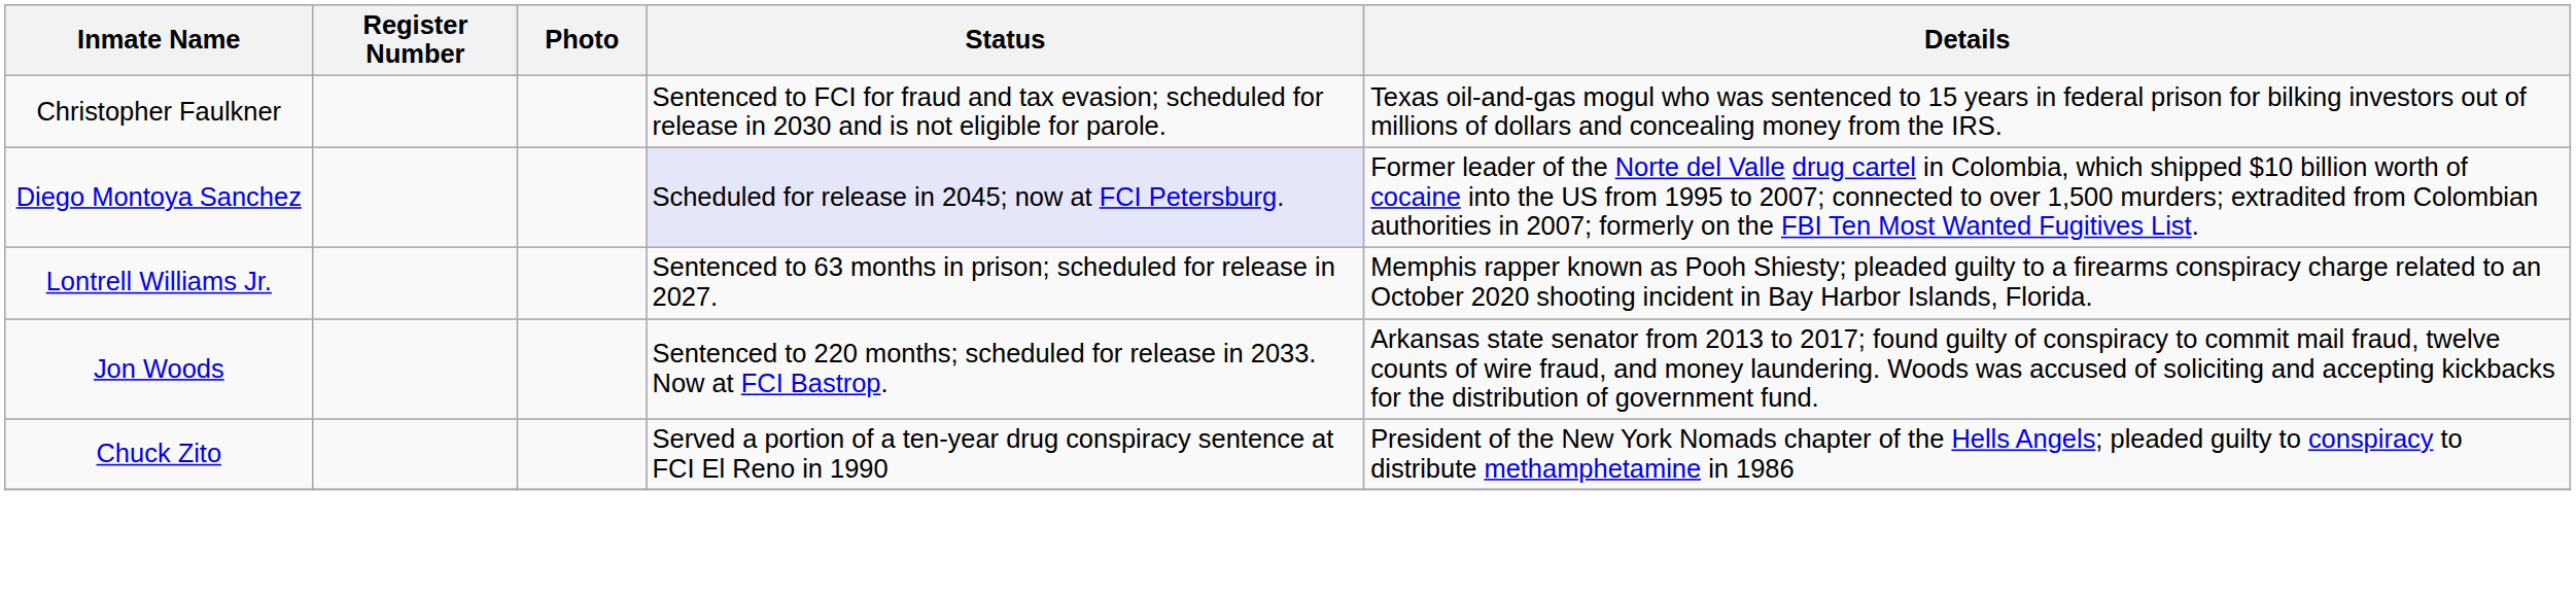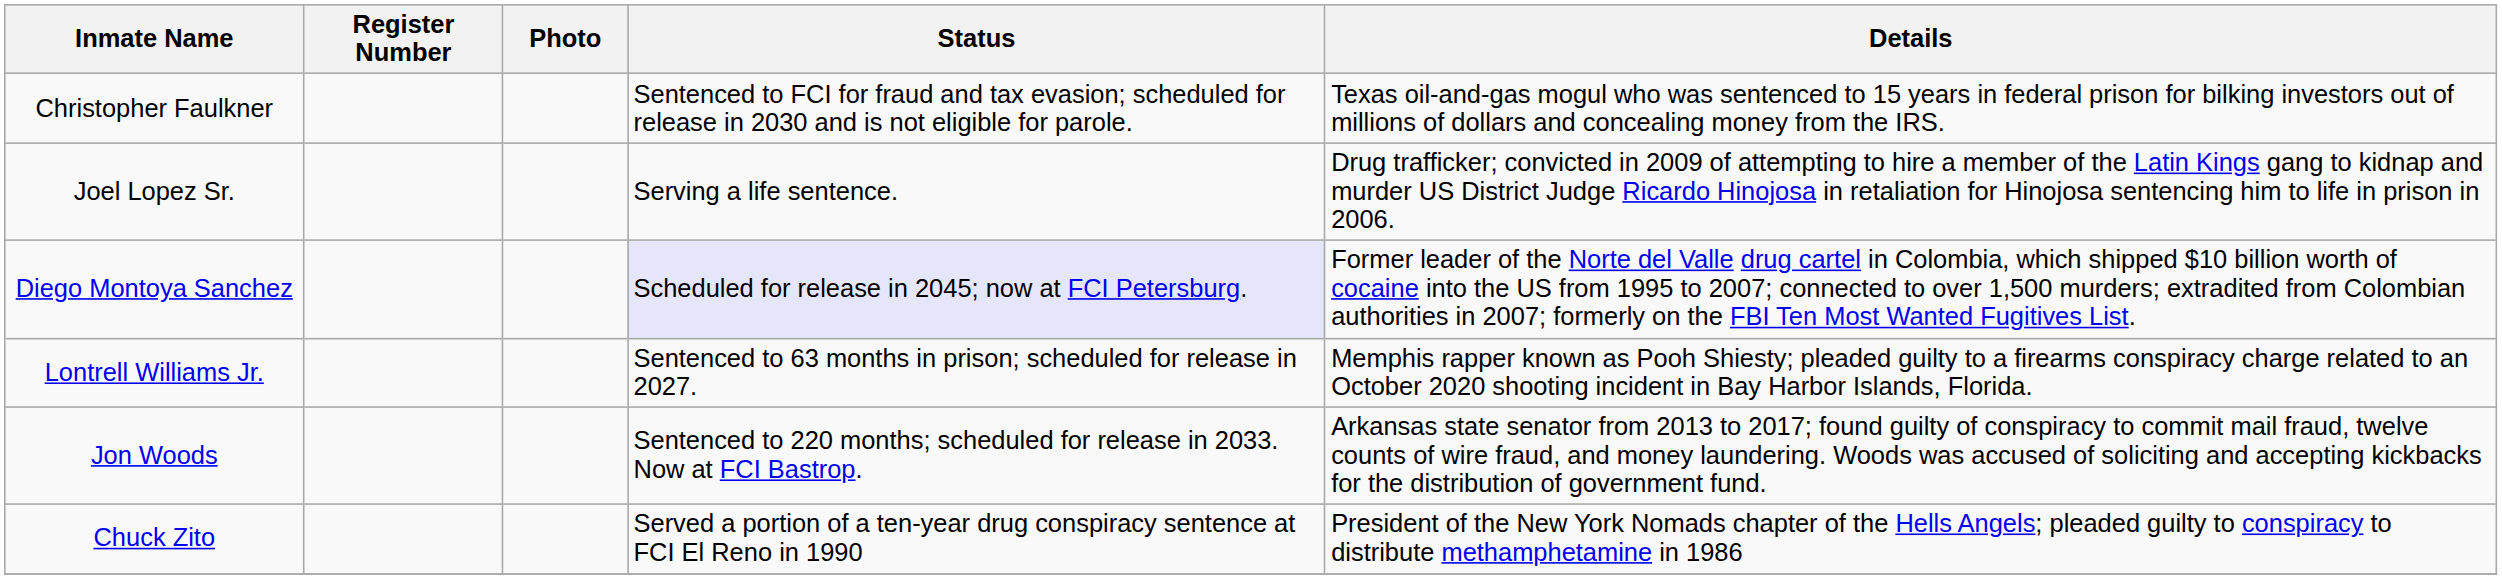 <table class="wikitable sortable">
 <tr>
 <th width=12%>Inmate Name</th>
 <th width=8%>Register Number</th>
 <th width=5%>Photo</th>
 <th width=28%>Status</th>
 <th width=52%>Details</th>
 </tr>
 <tr>
 <td style="text-align:center;">Christopher Faulkner</td>
 <td style="text-align:center;"></td>
 <td></td>
 <td>Sentenced to FCI for fraud and tax evasion; scheduled for release in 2030 and is not eligible for parole.</td>
 <td>Texas oil-and-gas mogul who was sentenced to 15 years in federal prison for bilking investors out of millions of dollars and concealing money from the IRS.</td>
+</tr>
+<tr>
+<td style="text-align:center;">Joel Lopez Sr.</td>
+<td style="text-align:center;"></td>
+<td style="text-align:center;"></td>
+<td>Serving a life sentence.</td>
+<td>Drug trafficker; convicted in 2009 of attempting to hire a member of the <a href='#'>Latin Kings</a> gang to kidnap and murder US District Judge <a href='#'>Ricardo Hinojosa</a> in retaliation for Hinojosa sentencing him to life in prison in 2006.</td>
 </tr>
 <tr>
 <td style="text-align:center;"><a href='#'>Diego Montoya Sanchez</a></td>
 <td style="text-align:center;"></td>
 <td style="text-align:center;"></td>
 <td style="background: lavender;">Scheduled for release in 2045; now at <a href='#'>FCI Petersburg</a>.</td>
 <td>Former leader of the <a href='#'>Norte del Valle</a> <a href='#'>drug cartel</a> in Colombia, which shipped $10 billion worth of <a href='#'>cocaine</a> into the US from 1995 to 2007; connected to over 1,500 murders; extradited from Colombian authorities in 2007; formerly on the <a href='#'>FBI Ten Most Wanted Fugitives List</a>.</td>
 </tr>
 <tr>
 <td style="text-align:center;"><a href='#'>Lontrell Williams Jr.</a></td>
 <td style="text-align:center;"></td>
 <td align="center"></td>
 <td>Sentenced to 63 months in prison; scheduled for release in 2027.</td>
 <td>Memphis rapper known as Pooh Shiesty; pleaded guilty to a firearms conspiracy charge related to an October 2020 shooting incident in Bay Harbor Islands, Florida.</td>
 </tr>
 <tr>
 <td style="text-align:center;"><a href='#'>Jon Woods</a></td>
 <td style="text-align:center;"></td>
 <td align="center"></td>
 <td>Sentenced to 220 months; scheduled for release in 2033. Now at <a href='#'>FCI Bastrop</a>.</td>
 <td>Arkansas state senator from 2013 to 2017; found guilty of conspiracy to commit mail fraud, twelve counts of wire fraud, and money laundering. Woods was accused of soliciting and accepting kickbacks for the distribution of government fund.</td>
 </tr>
 <tr>
 <td style="text-align:center;"><a href='#'>Chuck Zito</a></td>
 <td style="text-align:center;"></td>
 <td align="center"></td>
 <td>Served a portion of a ten-year drug conspiracy sentence at FCI El Reno in 1990</td>
 <td>President of the New York Nomads chapter of the <a href='#'>Hells Angels</a>; pleaded guilty to <a href='#'>conspiracy</a> to distribute <a href='#'>methamphetamine</a> in 1986</td>
 </tr>
 <tr>
 </tr>
 </table>
